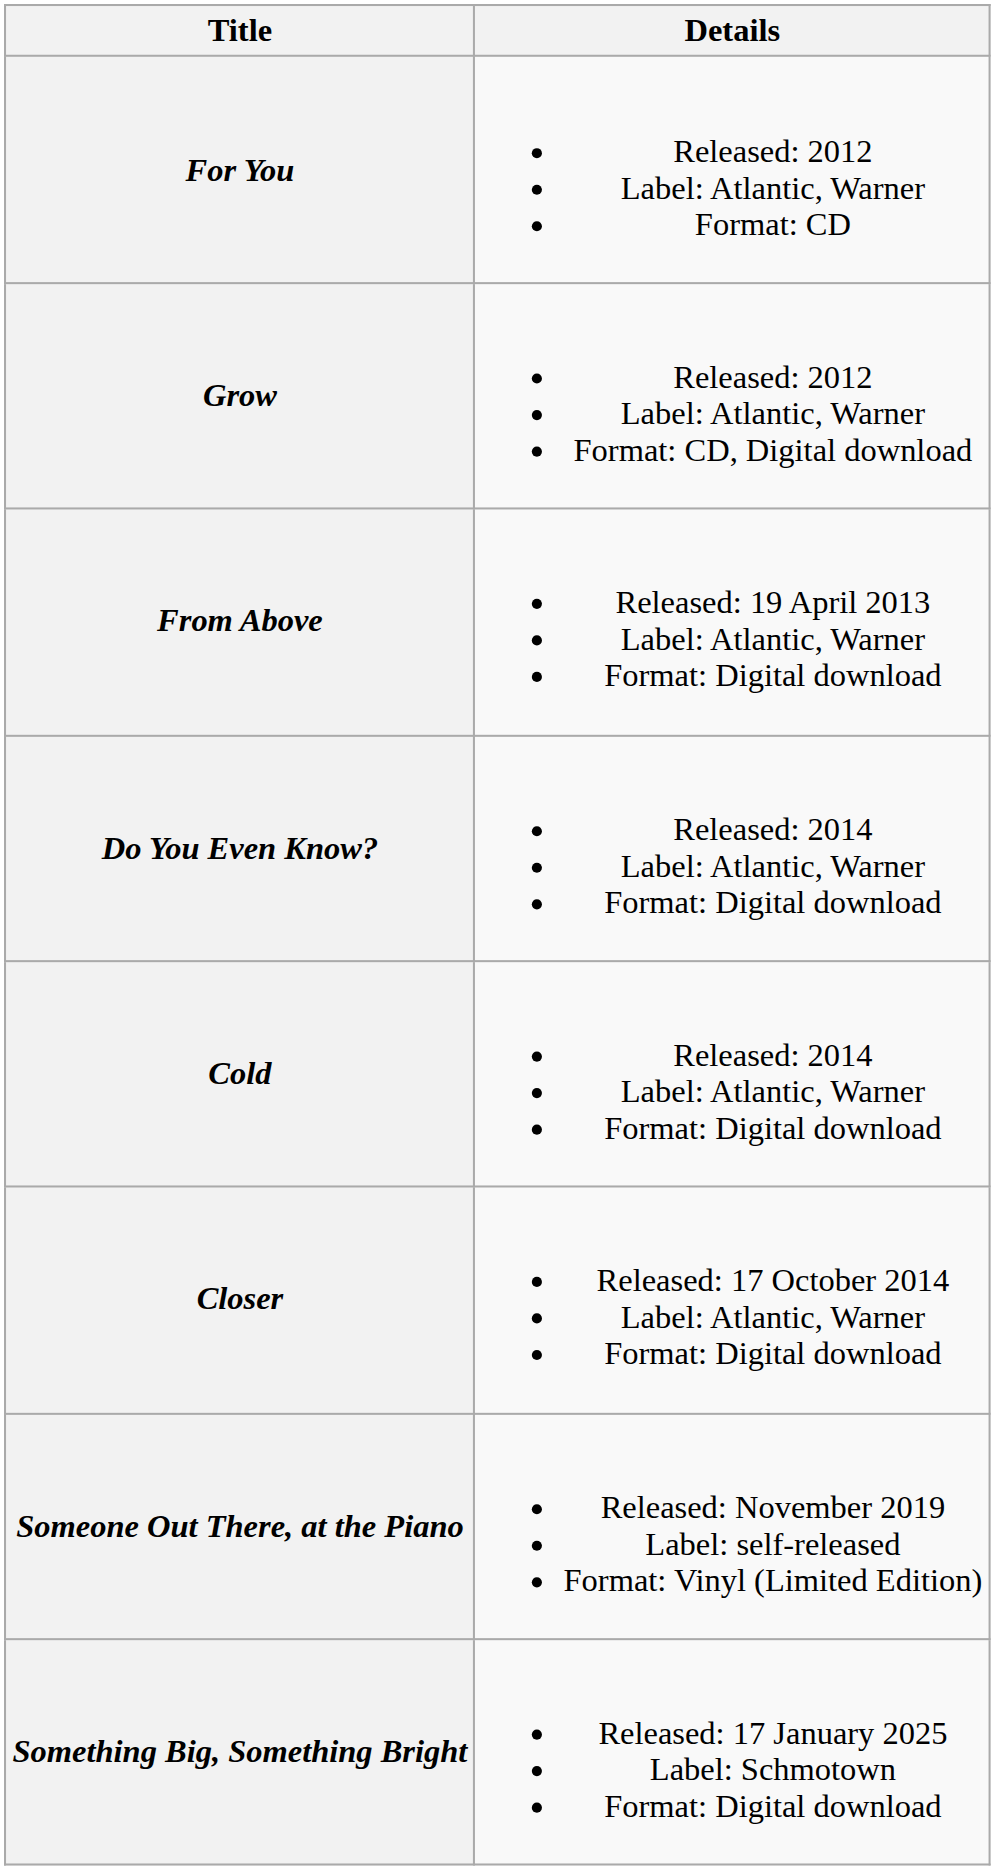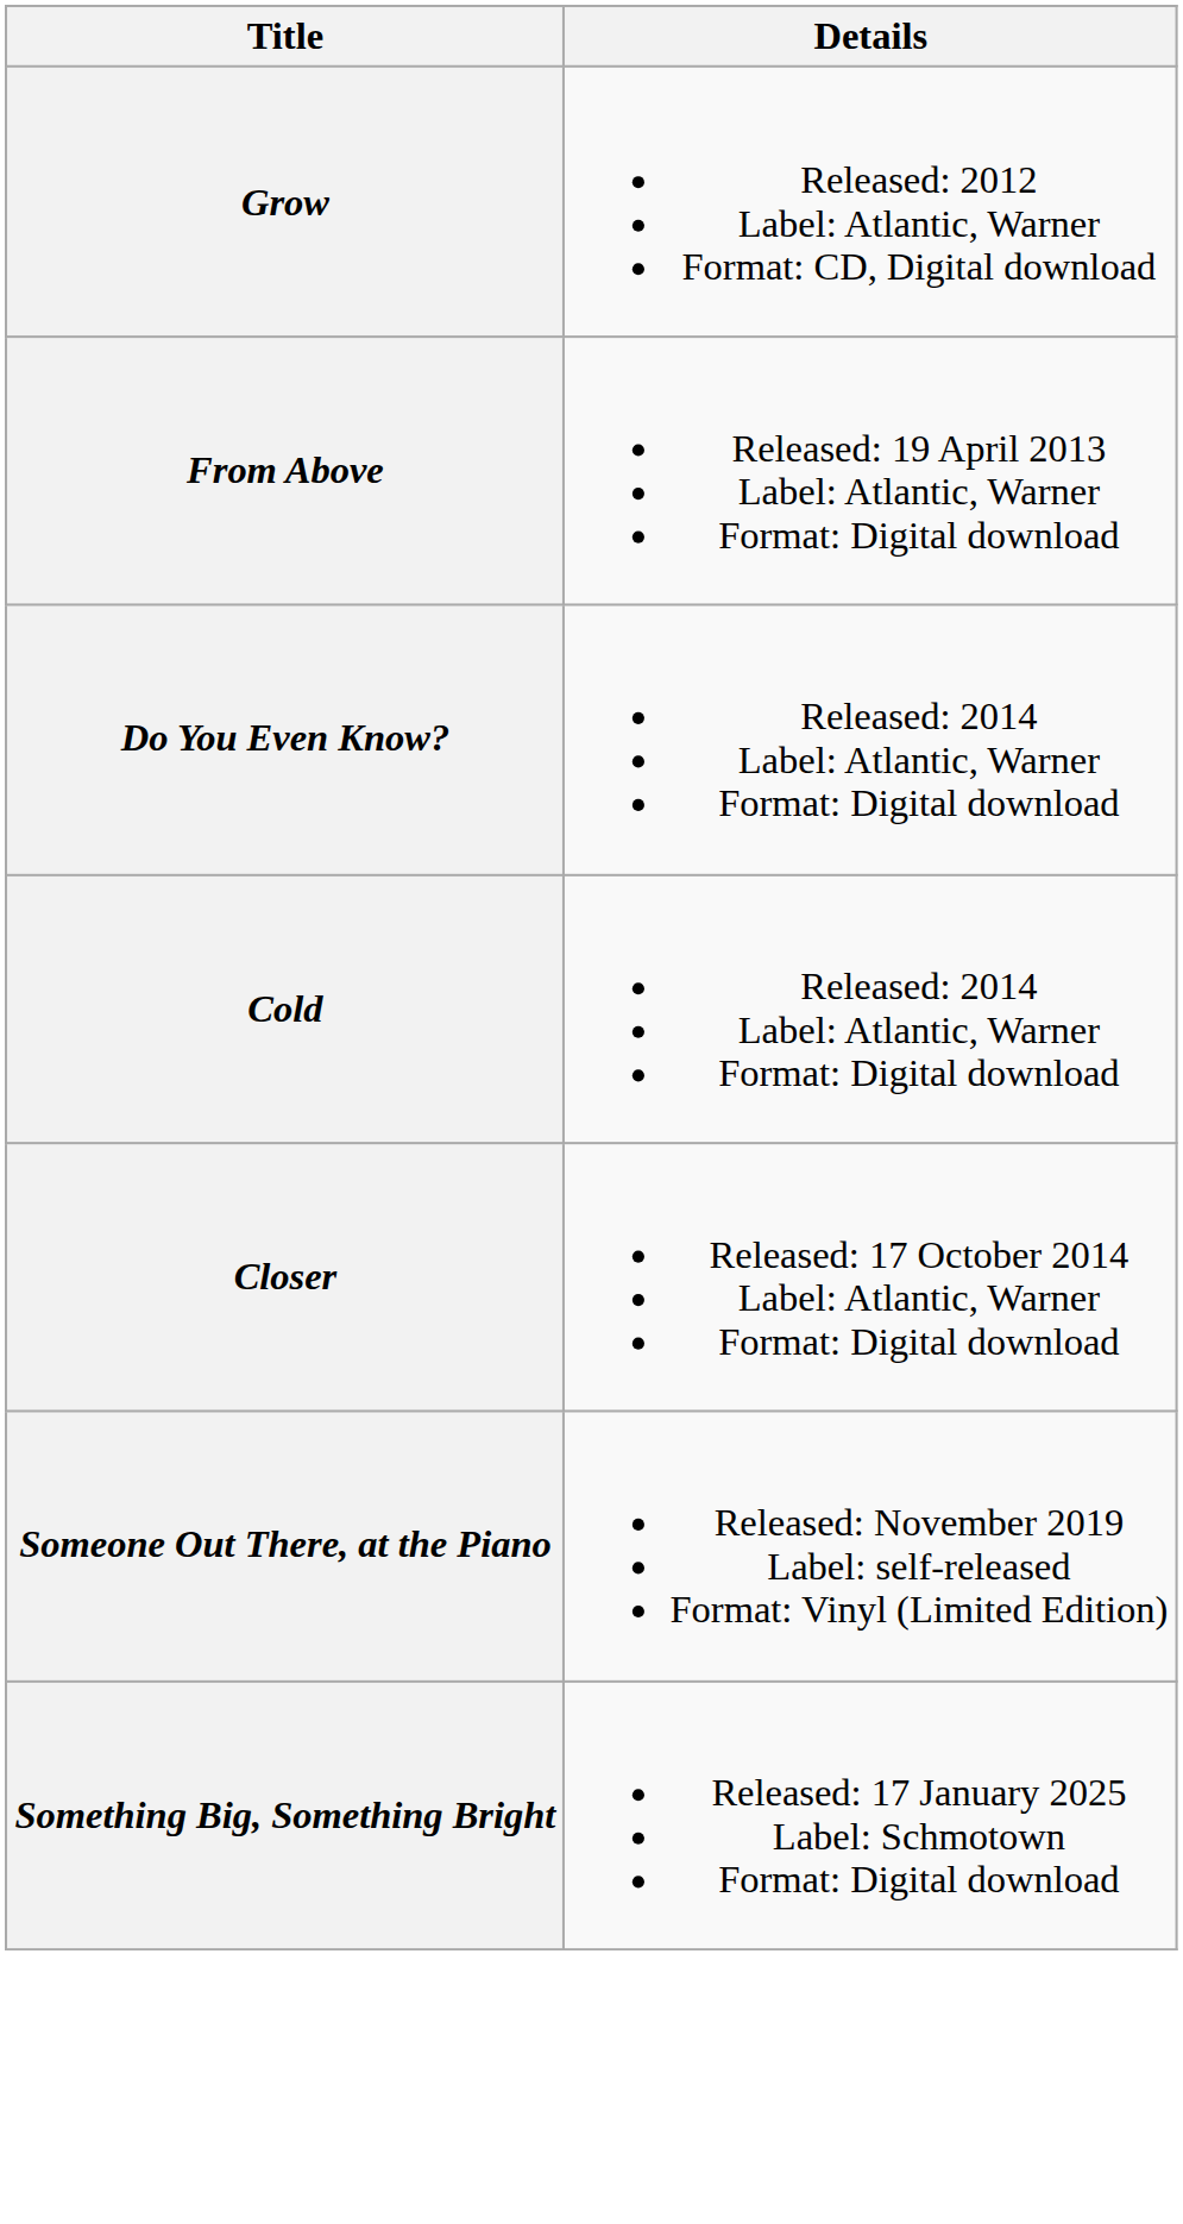 <table class="wikitable plainrowheaders" style="text-align:center;">
 <tr>
 <th scope="col">Title</th>
 <th scope="col">Details</th>
-</tr>
-<tr>
-<th scope="row"><em>For You</em></th>
-<td><br><ul><li>Released: 2012</li><li>Label: Atlantic, Warner</li><li>Format: CD</li></ul></td>
 </tr>
 <tr>
 <th scope="row"><em>Grow</em></th>
 <td><br><ul><li>Released: 2012</li><li>Label: Atlantic, Warner</li><li>Format: CD, Digital download</li></ul></td>
 </tr>
 <tr>
 <th scope="row"><em>From Above</em></th>
 <td><br><ul><li>Released: 19 April 2013</li><li>Label: Atlantic, Warner</li><li>Format: Digital download</li></ul></td>
 </tr>
 <tr>
 <th scope="row"><em>Do You Even Know?</em></th>
 <td><br><ul><li>Released: 2014</li><li>Label: Atlantic, Warner</li><li>Format: Digital download</li></ul></td>
 </tr>
 <tr>
 <th scope="row"><em>Cold</em></th>
 <td><br><ul><li>Released: 2014</li><li>Label: Atlantic, Warner</li><li>Format: Digital download</li></ul></td>
 </tr>
 <tr>
 <th scope="row"><em>Closer</em></th>
 <td><br><ul><li>Released: 17 October 2014</li><li>Label: Atlantic, Warner</li><li>Format: Digital download</li></ul></td>
 </tr>
 <tr>
 <th scope="row"><em>Someone Out There, at the Piano</em></th>
 <td><br><ul><li>Released: November 2019</li><li>Label: self-released</li><li>Format: Vinyl (Limited Edition)</li></ul></td>
 </tr>
 <tr>
 <th scope="row"><em>Something Big, Something Bright</em></th>
 <td><br><ul><li>Released: 17 January 2025</li><li>Label: Schmotown</li><li>Format: Digital download</li></ul></td>
 </tr>
 </table>
